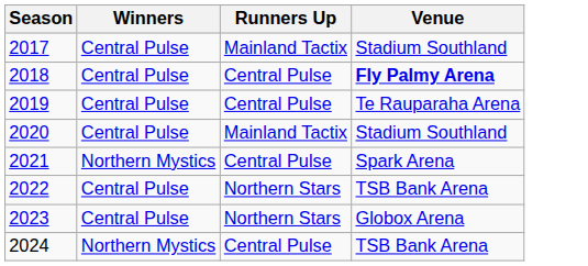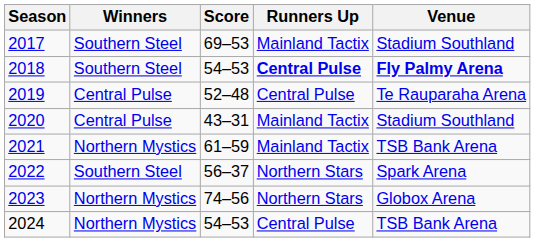 <table class="wikitable collapsible">
 <tr>
 <th>Season</th>
 <th>Winners</th>
+<th>Score</th>
 <th>Runners Up</th>
 <th>Venue</th>
 </tr>
 <tr>
 <td><a href='#'>2017</a></td>
-<td><a href='#'>Central Pulse</a></td>
+<td><a href='#'>Southern Steel</a></td>
+<td>69–53</td>
 <td><a href='#'>Mainland Tactix</a></td>
 <td><a href='#'>Stadium Southland</a></td>
 </tr>
 <tr>
 <td><a href='#'>2018</a></td>
-<td><a href='#'>Central Pulse</a></td>
-<td><a href='#'>Central Pulse</a></td>
+<td><a href='#'>Southern Steel</a></td>
+<td>54–53</td>
+<td><strong><a href='#'>Central Pulse</a></strong></td>
 <td><strong><a href='#'>Fly Palmy Arena</a></strong></td>
 </tr>
 <tr>
 <td><a href='#'>2019</a></td>
 <td><a href='#'>Central Pulse</a></td>
+<td>52–48</td>
 <td><a href='#'>Central Pulse</a></td>
 <td><a href='#'>Te Rauparaha Arena</a></td>
 </tr>
 <tr>
 <td><a href='#'>2020</a></td>
 <td><a href='#'>Central Pulse</a></td>
+<td>43–31</td>
 <td><a href='#'>Mainland Tactix</a></td>
 <td><a href='#'>Stadium Southland</a></td>
 </tr>
 <tr>
 <td><a href='#'>2021</a></td>
 <td><a href='#'>Northern Mystics</a></td>
-<td><a href='#'>Central Pulse</a></td>
+<td>61–59</td>
+<td><a href='#'>Mainland Tactix</a></td>
+<td><a href='#'>TSB Bank Arena</a></td>
+</tr>
+<tr>
+<td><a href='#'>2022</a></td>
+<td><a href='#'>Southern Steel</a></td>
+<td>56–37</td>
+<td><a href='#'>Northern Stars</a></td>
 <td><a href='#'>Spark Arena</a></td>
 </tr>
 <tr>
-<td><a href='#'>2022</a></td>
-<td><a href='#'>Central Pulse</a></td>
-<td><a href='#'>Northern Stars</a></td>
-<td><a href='#'>TSB Bank Arena</a></td>
-</tr>
-<tr>
 <td><a href='#'>2023</a></td>
-<td><a href='#'>Central Pulse</a></td>
+<td><a href='#'>Northern Mystics</a></td>
+<td>74–56</td>
 <td><a href='#'>Northern Stars</a></td>
 <td><a href='#'>Globox Arena</a></td>
 </tr>
 <tr>
 <td>2024</td>
 <td><a href='#'>Northern Mystics</a></td>
+<td>54–53</td>
 <td><a href='#'>Central Pulse</a></td>
 <td><a href='#'>TSB Bank Arena</a></td>
 </tr>
 </table>
